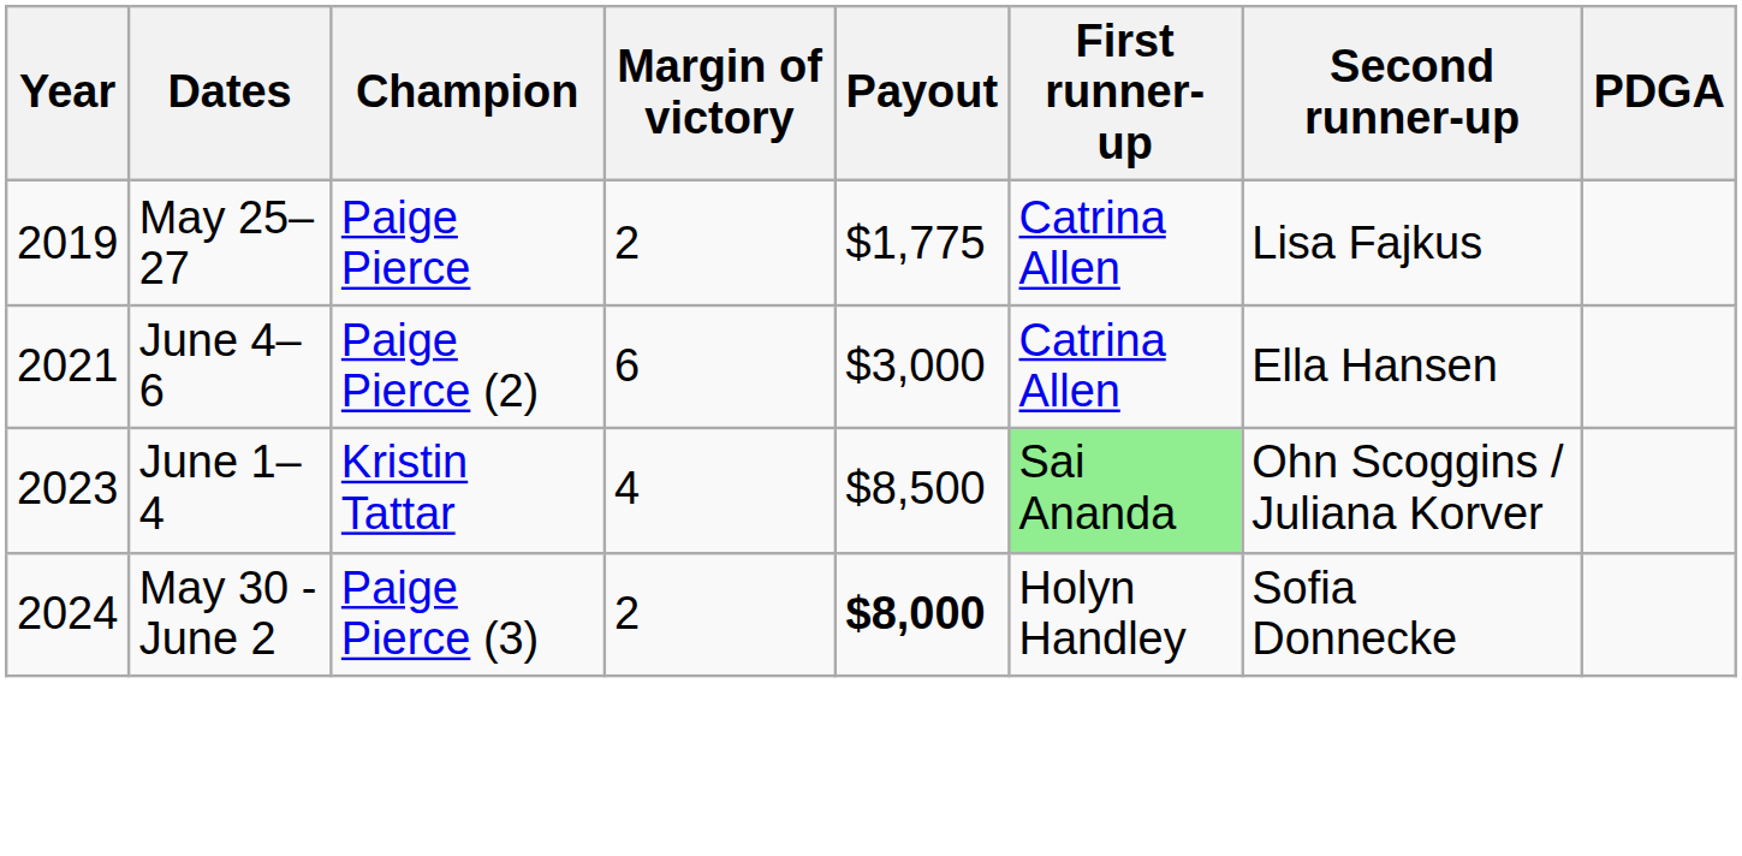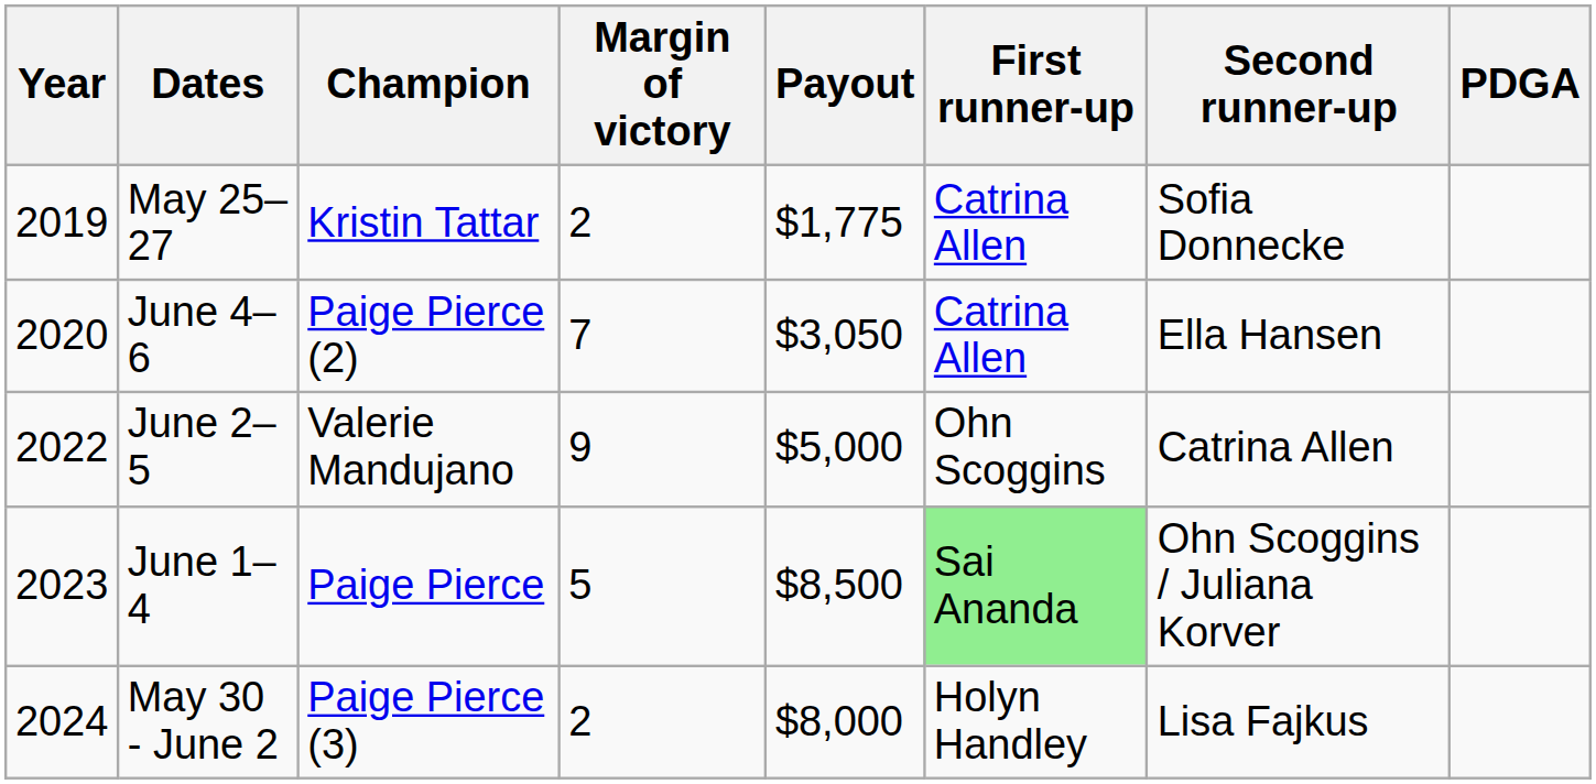 <table class="wikitable">
 <tr>
 <th>Year</th>
 <th>Dates</th>
 <th>Champion</th>
 <th>Margin of victory</th>
 <th>Payout</th>
 <th>First runner-up</th>
 <th>Second runner-up</th>
 <th>PDGA</th>
 </tr>
 <tr>
 <td>2019</td>
 <td>May 25–27</td>
-<td><a href='#'>Paige Pierce</a></td>
+<td><a href='#'>Kristin Tattar</a></td>
 <td>2</td>
 <td>$1,775</td>
 <td><a href='#'>Catrina Allen</a></td>
-<td>Lisa Fajkus</td>
+<td>Sofia Donnecke</td>
 <td></td>
 </tr>
 <tr>
-<td>2021</td>
+<td>2020</td>
 <td>June 4–6</td>
 <td><a href='#'>Paige Pierce</a> (2)</td>
-<td>6</td>
-<td>$3,000</td>
+<td>7</td>
+<td>$3,050</td>
 <td><a href='#'>Catrina Allen</a></td>
 <td>Ella Hansen</td>
 <td></td>
 </tr>
 <tr>
+<td>2022</td>
+<td>June 2–5</td>
+<td>Valerie Mandujano</td>
+<td>9</td>
+<td>$5,000</td>
+<td>Ohn Scoggins</td>
+<td>Catrina Allen</td>
+<td></td>
+</tr>
+<tr>
 <td>2023</td>
 <td>June 1–4</td>
-<td><a href='#'>Kristin Tattar</a></td>
-<td>4</td>
+<td><a href='#'>Paige Pierce</a></td>
+<td>5</td>
 <td>$8,500</td>
 <td style="background: lightgreen;">Sai Ananda</td>
 <td>Ohn Scoggins / Juliana Korver</td>
 <td></td>
 </tr>
 <tr>
 <td>2024</td>
 <td>May 30 - June 2</td>
 <td><a href='#'>Paige Pierce</a> (3)</td>
 <td>2</td>
-<td><strong>$8,000</strong></td>
+<td>$8,000</td>
 <td>Holyn Handley</td>
-<td>Sofia Donnecke</td>
+<td>Lisa Fajkus</td>
 <td></td>
 </tr>
 </table>
